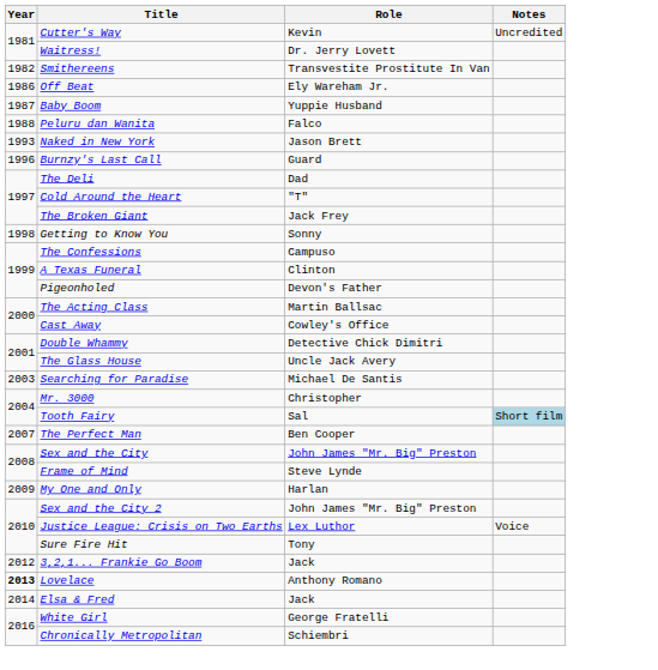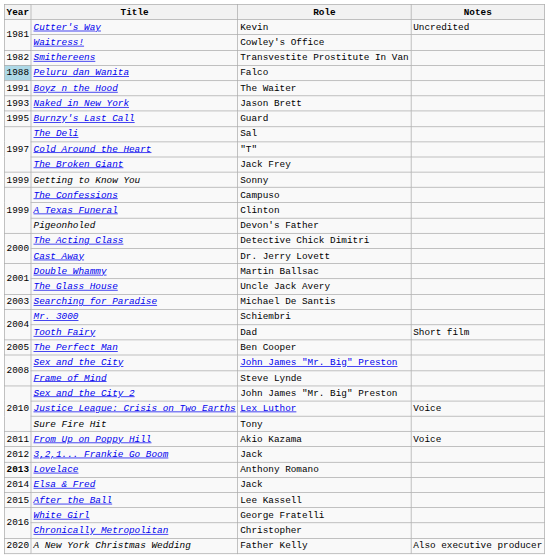 <table class="wikitable sortable">
 <tr>
 <th>Year</th>
 <th>Title</th>
 <th>Role</th>
 <th>Notes</th>
 </tr>
 <tr>
 <td rowspan=2>1981</td>
 <td><em><a href='#'>Cutter's Way</a></em></td>
 <td>Kevin</td>
 <td>Uncredited</td>
 </tr>
 <tr>
 <td><em><a href='#'>Waitress!</a></em></td>
-<td>Dr. Jerry Lovett</td>
+<td>Cowley's Office</td>
 <td></td>
 </tr>
 <tr>
 <td>1982</td>
 <td><em><a href='#'>Smithereens</a></em></td>
 <td>Transvestite Prostitute In Van</td>
 <td></td>
 </tr>
 <tr>
-<td>1986</td>
-<td><em><a href='#'>Off Beat</a></em></td>
-<td>Ely Wareham Jr.</td>
+<td style="background: lightblue;">1988</td>
+<td><em><a href='#'>Peluru dan Wanita</a></em></td>
+<td>Falco</td>
 <td></td>
 </tr>
 <tr>
-<td>1987</td>
-<td><em><a href='#'>Baby Boom</a></em></td>
-<td>Yuppie Husband</td>
-<td></td>
-</tr>
-<tr>
-<td>1988</td>
-<td><em><a href='#'>Peluru dan Wanita</a></em></td>
-<td>Falco</td>
+<td>1991</td>
+<td><em><a href='#'>Boyz n the Hood</a></em></td>
+<td>The Waiter</td>
 <td></td>
 </tr>
 <tr>
 <td>1993</td>
 <td><em><a href='#'>Naked in New York</a></em></td>
 <td>Jason Brett</td>
 <td></td>
 </tr>
 <tr>
-<td>1996</td>
+<td>1995</td>
 <td><em><a href='#'>Burnzy's Last Call</a></em></td>
 <td>Guard</td>
 <td></td>
 </tr>
 <tr>
 <td rowspan=3>1997</td>
 <td><em><a href='#'>The Deli</a></em></td>
-<td>Dad</td>
+<td>Sal</td>
 <td></td>
 </tr>
 <tr>
 <td><em><a href='#'>Cold Around the Heart</a></em></td>
 <td>"T"</td>
 <td></td>
 </tr>
 <tr>
 <td><em><a href='#'>The Broken Giant</a></em></td>
 <td>Jack Frey</td>
 <td></td>
 </tr>
 <tr>
-<td>1998</td>
+<td>1999</td>
 <td><em>Getting to Know You</em></td>
 <td>Sonny</td>
 <td></td>
 </tr>
 <tr>
 <td rowspan=3>1999</td>
 <td><em><a href='#'>The Confessions</a></em></td>
 <td>Campuso</td>
 <td></td>
 </tr>
 <tr>
 <td><em><a href='#'>A Texas Funeral</a></em></td>
 <td>Clinton</td>
 <td></td>
 </tr>
 <tr>
 <td><em>Pigeonholed</em></td>
 <td>Devon's Father</td>
 <td></td>
 </tr>
 <tr>
 <td rowspan=2>2000</td>
 <td><em><a href='#'>The Acting Class</a></em></td>
-<td>Martin Ballsac</td>
+<td>Detective Chick Dimitri</td>
 <td></td>
 </tr>
 <tr>
 <td><em><a href='#'>Cast Away</a></em></td>
-<td>Cowley's Office</td>
+<td>Dr. Jerry Lovett</td>
 <td></td>
 </tr>
 <tr>
 <td rowspan=2>2001</td>
 <td><em><a href='#'>Double Whammy</a></em></td>
-<td>Detective Chick Dimitri</td>
+<td>Martin Ballsac</td>
 <td></td>
 </tr>
 <tr>
 <td><em><a href='#'>The Glass House</a></em></td>
 <td>Uncle Jack Avery</td>
 <td></td>
 </tr>
 <tr>
 <td>2003</td>
 <td><em><a href='#'>Searching for Paradise</a></em></td>
 <td>Michael De Santis</td>
 <td></td>
 </tr>
 <tr>
 <td rowspan=2>2004</td>
 <td><em><a href='#'>Mr. 3000</a></em></td>
-<td>Christopher</td>
+<td>Schiembri</td>
 <td></td>
 </tr>
 <tr>
 <td><em><a href='#'>Tooth Fairy</a></em></td>
-<td>Sal</td>
-<td style="background: lightblue;">Short film</td>
+<td>Dad</td>
+<td>Short film</td>
 </tr>
 <tr>
-<td>2007</td>
+<td>2005</td>
 <td><em><a href='#'>The Perfect Man</a></em></td>
 <td>Ben Cooper</td>
 <td></td>
 </tr>
 <tr>
 <td rowspan=2>2008</td>
 <td><em><a href='#'>Sex and the City</a></em></td>
 <td><a href='#'>John James "Mr. Big" Preston</a></td>
 <td></td>
 </tr>
 <tr>
 <td><em><a href='#'>Frame of Mind</a></em></td>
 <td>Steve Lynde</td>
-<td></td>
-</tr>
-<tr>
-<td>2009</td>
-<td><em><a href='#'>My One and Only</a></em></td>
-<td>Harlan</td>
 <td></td>
 </tr>
 <tr>
 <td rowspan=3>2010</td>
 <td><em><a href='#'>Sex and the City 2</a></em></td>
 <td>John James "Mr. Big" Preston</td>
 <td></td>
 </tr>
 <tr>
 <td><em><a href='#'>Justice League: Crisis on Two Earths</a></em></td>
 <td><a href='#'>Lex Luthor</a></td>
 <td>Voice</td>
 </tr>
 <tr>
 <td><em>Sure Fire Hit</em></td>
 <td>Tony</td>
 <td></td>
+</tr>
+<tr>
+<td>2011</td>
+<td><em><a href='#'>From Up on Poppy Hill</a></em></td>
+<td>Akio Kazama</td>
+<td>Voice</td>
 </tr>
 <tr>
 <td>2012</td>
 <td><em><a href='#'>3,2,1... Frankie Go Boom</a></em></td>
 <td>Jack</td>
 <td></td>
 </tr>
 <tr>
 <td><strong>2013</strong></td>
 <td><em><a href='#'>Lovelace</a></em></td>
 <td>Anthony Romano</td>
 <td></td>
 </tr>
 <tr>
 <td>2014</td>
 <td><em><a href='#'>Elsa & Fred</a></em></td>
 <td>Jack</td>
 <td></td>
 </tr>
 <tr>
+<td>2015</td>
+<td><em><a href='#'>After the Ball</a></em></td>
+<td>Lee Kassell</td>
+<td></td>
+</tr>
+<tr>
 <td rowspan=2>2016</td>
 <td><em><a href='#'>White Girl</a></em></td>
 <td>George Fratelli</td>
 <td></td>
 </tr>
 <tr>
 <td><em><a href='#'>Chronically Metropolitan</a></em></td>
-<td>Schiembri</td>
+<td>Christopher</td>
 <td></td>
 </tr>
+<tr>
+<td>2020</td>
+<td><em>A New York Christmas Wedding</em></td>
+<td>Father Kelly</td>
+<td>Also executive producer</td>
+</tr>
 </table>
